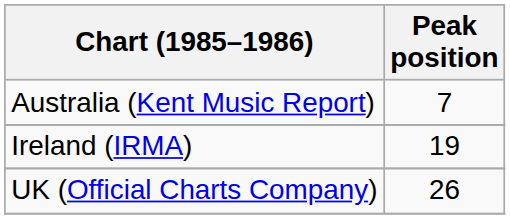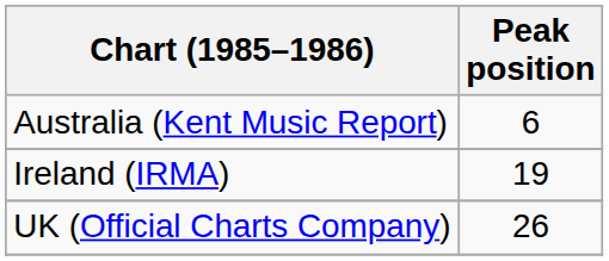 <table class="wikitable sortable">
 <tr>
 <th>Chart (1985–1986)</th>
 <th>Peak<br>position</th>
 </tr>
 <tr>
 <td>Australia (<a href='#'>Kent Music Report</a>)</td>
-<td align="center">7</td>
+<td align="center">6</td>
 </tr>
 <tr>
 </tr>
 <tr>
 </tr>
 <tr>
 <td>Ireland (<a href='#'>IRMA</a>)</td>
 <td align="center">19</td>
 </tr>
 <tr>
 </tr>
 <tr>
 </tr>
 <tr>
 </tr>
 <tr>
 <td>UK (<a href='#'>Official Charts Company</a>)</td>
 <td align="center">26</td>
 </tr>
 <tr>
 </tr>
 <tr>
 </tr>
 </table>
